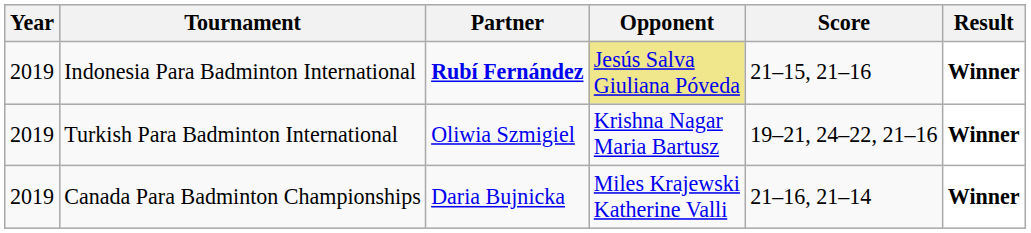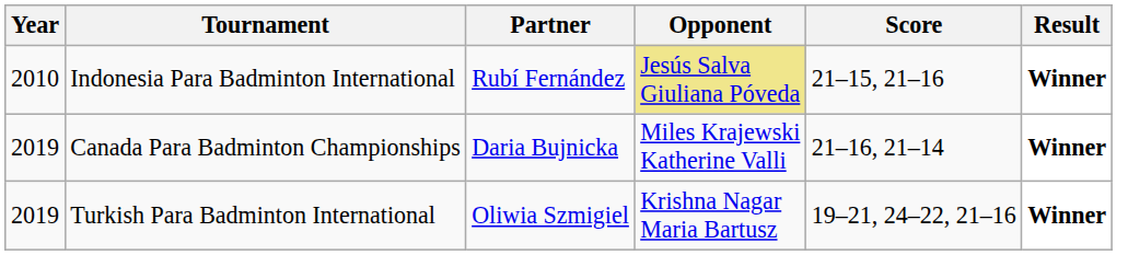 <table class="sortable wikitable" style="font-size: 90%;">
 <tr>
 <th>Year</th>
 <th>Tournament</th>
 <th>Partner</th>
 <th>Opponent</th>
 <th>Score</th>
 <th>Result</th>
 </tr>
 <tr>
-<td align="center">2019</td>
+<td align="center">2010</td>
 <td align="left">Indonesia Para Badminton International</td>
-<td><strong> <a href='#'>Rubí Fernández</a></strong></td>
+<td> <a href='#'>Rubí Fernández</a></td>
 <td align="left" style="background: khaki;"> <a href='#'>Jesús Salva</a><br> <a href='#'>Giuliana Póveda</a></td>
 <td align="left">21–15, 21–16</td>
+<td style="text-align:left; background:white"> <strong>Winner</strong></td>
+</tr>
+<tr>
+<td align="center">2019</td>
+<td align="left">Canada Para Badminton Championships</td>
+<td> <a href='#'>Daria Bujnicka</a></td>
+<td align="left"> <a href='#'>Miles Krajewski</a><br> <a href='#'>Katherine Valli</a></td>
+<td align="left">21–16, 21–14</td>
 <td style="text-align:left; background:white"> <strong>Winner</strong></td>
 </tr>
 <tr>
 <td align="center">2019</td>
 <td align="left">Turkish Para Badminton International</td>
 <td> <a href='#'>Oliwia Szmigiel</a></td>
 <td align="left"> <a href='#'>Krishna Nagar</a><br> <a href='#'>Maria Bartusz</a></td>
 <td align="left">19–21, 24–22, 21–16</td>
 <td style="text-align:left; background:white"> <strong>Winner</strong></td>
 </tr>
-<tr>
-<td align="center">2019</td>
-<td align="left">Canada Para Badminton Championships</td>
-<td> <a href='#'>Daria Bujnicka</a></td>
-<td align="left"> <a href='#'>Miles Krajewski</a><br> <a href='#'>Katherine Valli</a></td>
-<td align="left">21–16, 21–14</td>
-<td style="text-align:left; background:white"> <strong>Winner</strong></td>
-</tr>
 </table>
